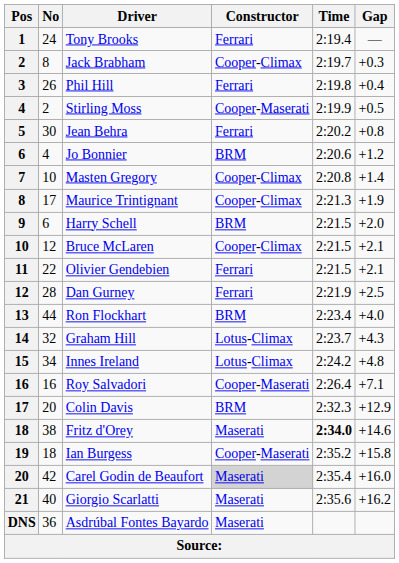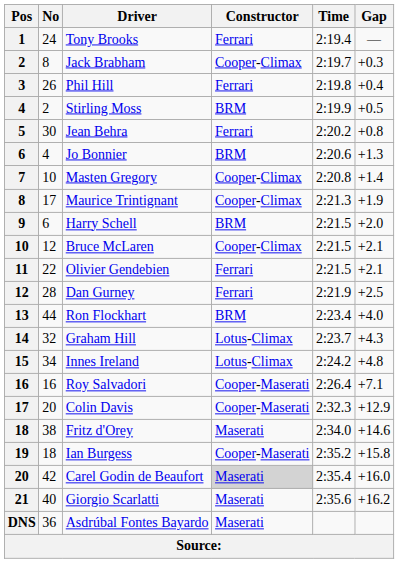 <table class="wikitable sortable" style="font-size: 95%">
 <tr>
 <th>Pos</th>
 <th>No</th>
 <th>Driver</th>
 <th>Constructor</th>
 <th>Time</th>
 <th>Gap</th>
 </tr>
 <tr>
 <th>1</th>
 <td>24</td>
 <td> <a href='#'>Tony Brooks</a></td>
 <td><a href='#'>Ferrari</a></td>
 <td>2:19.4</td>
 <td align="center">—</td>
 </tr>
 <tr>
 <th>2</th>
 <td>8</td>
 <td> <a href='#'>Jack Brabham</a></td>
 <td><a href='#'>Cooper</a>-<a href='#'>Climax</a></td>
 <td>2:19.7</td>
 <td>+0.3</td>
 </tr>
 <tr>
 <th>3</th>
 <td>26</td>
 <td> <a href='#'>Phil Hill</a></td>
 <td><a href='#'>Ferrari</a></td>
 <td>2:19.8</td>
 <td>+0.4</td>
 </tr>
 <tr>
 <th>4</th>
 <td>2</td>
 <td> <a href='#'>Stirling Moss</a></td>
-<td><a href='#'>Cooper</a>-<a href='#'>Maserati</a></td>
+<td><a href='#'>BRM</a></td>
 <td>2:19.9</td>
 <td>+0.5</td>
 </tr>
 <tr>
 <th>5</th>
 <td>30</td>
 <td> <a href='#'>Jean Behra</a></td>
 <td><a href='#'>Ferrari</a></td>
 <td>2:20.2</td>
 <td>+0.8</td>
 </tr>
 <tr>
 <th>6</th>
 <td>4</td>
 <td> <a href='#'>Jo Bonnier</a></td>
 <td><a href='#'>BRM</a></td>
 <td>2:20.6</td>
-<td>+1.2</td>
+<td>+1.3</td>
 </tr>
 <tr>
 <th>7</th>
 <td>10</td>
 <td> <a href='#'>Masten Gregory</a></td>
 <td><a href='#'>Cooper</a>-<a href='#'>Climax</a></td>
 <td>2:20.8</td>
 <td>+1.4</td>
 </tr>
 <tr>
 <th>8</th>
 <td>17</td>
 <td> <a href='#'>Maurice Trintignant</a></td>
 <td><a href='#'>Cooper</a>-<a href='#'>Climax</a></td>
 <td>2:21.3</td>
 <td>+1.9</td>
 </tr>
 <tr>
 <th>9</th>
 <td>6</td>
 <td> <a href='#'>Harry Schell</a></td>
 <td><a href='#'>BRM</a></td>
 <td>2:21.5</td>
 <td>+2.0</td>
 </tr>
 <tr>
 <th>10</th>
 <td>12</td>
 <td> <a href='#'>Bruce McLaren</a></td>
 <td><a href='#'>Cooper</a>-<a href='#'>Climax</a></td>
 <td>2:21.5</td>
 <td>+2.1</td>
 </tr>
 <tr>
 <th>11</th>
 <td>22</td>
 <td> <a href='#'>Olivier Gendebien</a></td>
 <td><a href='#'>Ferrari</a></td>
 <td>2:21.5</td>
 <td>+2.1</td>
 </tr>
 <tr>
 <th>12</th>
 <td>28</td>
 <td> <a href='#'>Dan Gurney</a></td>
 <td><a href='#'>Ferrari</a></td>
 <td>2:21.9</td>
 <td>+2.5</td>
 </tr>
 <tr>
 <th>13</th>
 <td>44</td>
 <td> <a href='#'>Ron Flockhart</a></td>
 <td><a href='#'>BRM</a></td>
 <td>2:23.4</td>
 <td>+4.0</td>
 </tr>
 <tr>
 <th>14</th>
 <td>32</td>
 <td> <a href='#'>Graham Hill</a></td>
 <td><a href='#'>Lotus</a>-<a href='#'>Climax</a></td>
 <td>2:23.7</td>
 <td>+4.3</td>
 </tr>
 <tr>
 <th>15</th>
 <td>34</td>
 <td> <a href='#'>Innes Ireland</a></td>
 <td><a href='#'>Lotus</a>-<a href='#'>Climax</a></td>
 <td>2:24.2</td>
 <td>+4.8</td>
 </tr>
 <tr>
 <th>16</th>
 <td>16</td>
 <td> <a href='#'>Roy Salvadori</a></td>
 <td><a href='#'>Cooper</a>-<a href='#'>Maserati</a></td>
 <td>2:26.4</td>
 <td>+7.1</td>
 </tr>
 <tr>
 <th>17</th>
 <td>20</td>
 <td> <a href='#'>Colin Davis</a></td>
-<td><a href='#'>BRM</a></td>
+<td><a href='#'>Cooper</a>-<a href='#'>Maserati</a></td>
 <td>2:32.3</td>
 <td>+12.9</td>
 </tr>
 <tr>
 <th>18</th>
 <td>38</td>
 <td> <a href='#'>Fritz d'Orey</a></td>
 <td><a href='#'>Maserati</a></td>
-<td><strong>2:34.0</strong></td>
+<td>2:34.0</td>
 <td>+14.6</td>
 </tr>
 <tr>
 <th>19</th>
 <td>18</td>
 <td> <a href='#'>Ian Burgess</a></td>
 <td><a href='#'>Cooper</a>-<a href='#'>Maserati</a></td>
 <td>2:35.2</td>
 <td>+15.8</td>
 </tr>
 <tr>
 <th>20</th>
 <td>42</td>
 <td> <a href='#'>Carel Godin de Beaufort</a></td>
 <td style="background: lightgrey;"><a href='#'>Maserati</a></td>
 <td>2:35.4</td>
 <td>+16.0</td>
 </tr>
 <tr>
 <th>21</th>
 <td>40</td>
 <td> <a href='#'>Giorgio Scarlatti</a></td>
 <td><a href='#'>Maserati</a></td>
 <td>2:35.6</td>
 <td>+16.2</td>
 </tr>
 <tr>
 <th>DNS</th>
 <td>36</td>
 <td> <a href='#'>Asdrúbal Fontes Bayardo</a></td>
 <td><a href='#'>Maserati</a></td>
 <td></td>
 <td></td>
 </tr>
 <tr>
 <th colspan="6">Source:</th>
 </tr>
 </table>
